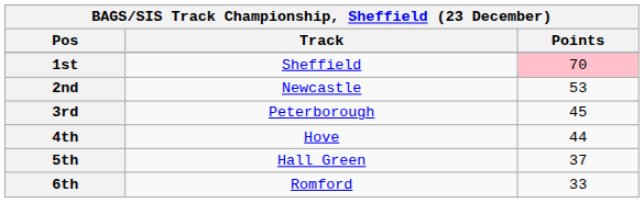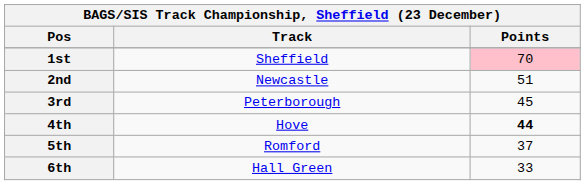 <table class="wikitable">
 <tr>
 <th colspan="3">BAGS/SIS Track Championship, <a href='#'>Sheffield</a> (23 December)</th>
 </tr>
 <tr>
 <th width=100>Pos</th>
 <th width=340>Track</th>
 <th width=100>Points</th>
 </tr>
 <tr>
 </tr>
 <tr align=center>
 <th>1st</th>
 <td><a href='#'>Sheffield</a></td>
 <td align-center style="background: pink;">70</td>
 </tr>
 <tr align=center>
 <th>2nd</th>
 <td><a href='#'>Newcastle</a></td>
-<td align-center>53</td>
+<td align-center>51</td>
 </tr>
 <tr align=center>
 <th>3rd</th>
 <td><a href='#'>Peterborough</a></td>
 <td align-center>45</td>
 </tr>
 <tr align=center>
 <th>4th</th>
 <td><a href='#'>Hove</a></td>
-<td align-center>44</td>
+<td align-center><strong>44</strong></td>
 </tr>
 <tr align=center>
 <th>5th</th>
-<td><a href='#'>Hall Green</a></td>
+<td><a href='#'>Romford</a></td>
 <td align-center>37</td>
 </tr>
 <tr align=center>
 <th>6th</th>
-<td><a href='#'>Romford</a></td>
+<td><a href='#'>Hall Green</a></td>
 <td align-center>33</td>
 </tr>
 </table>
